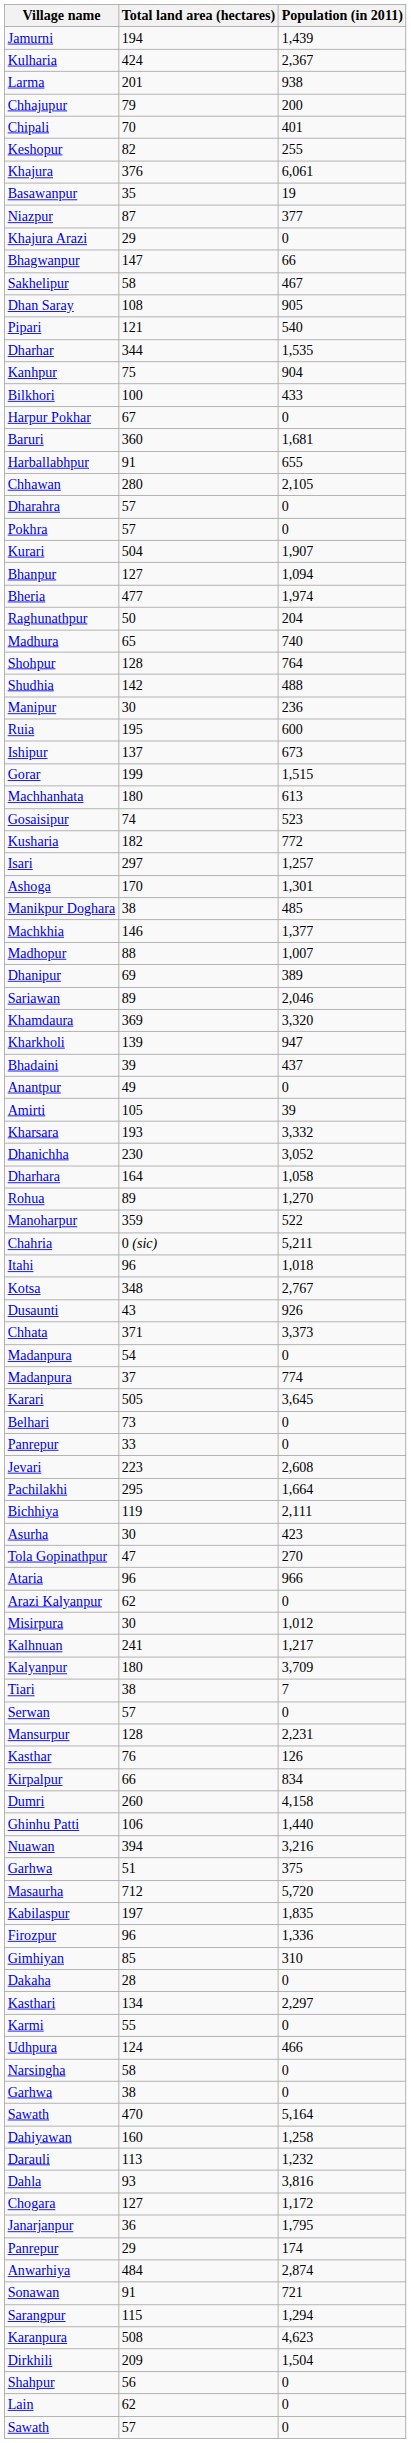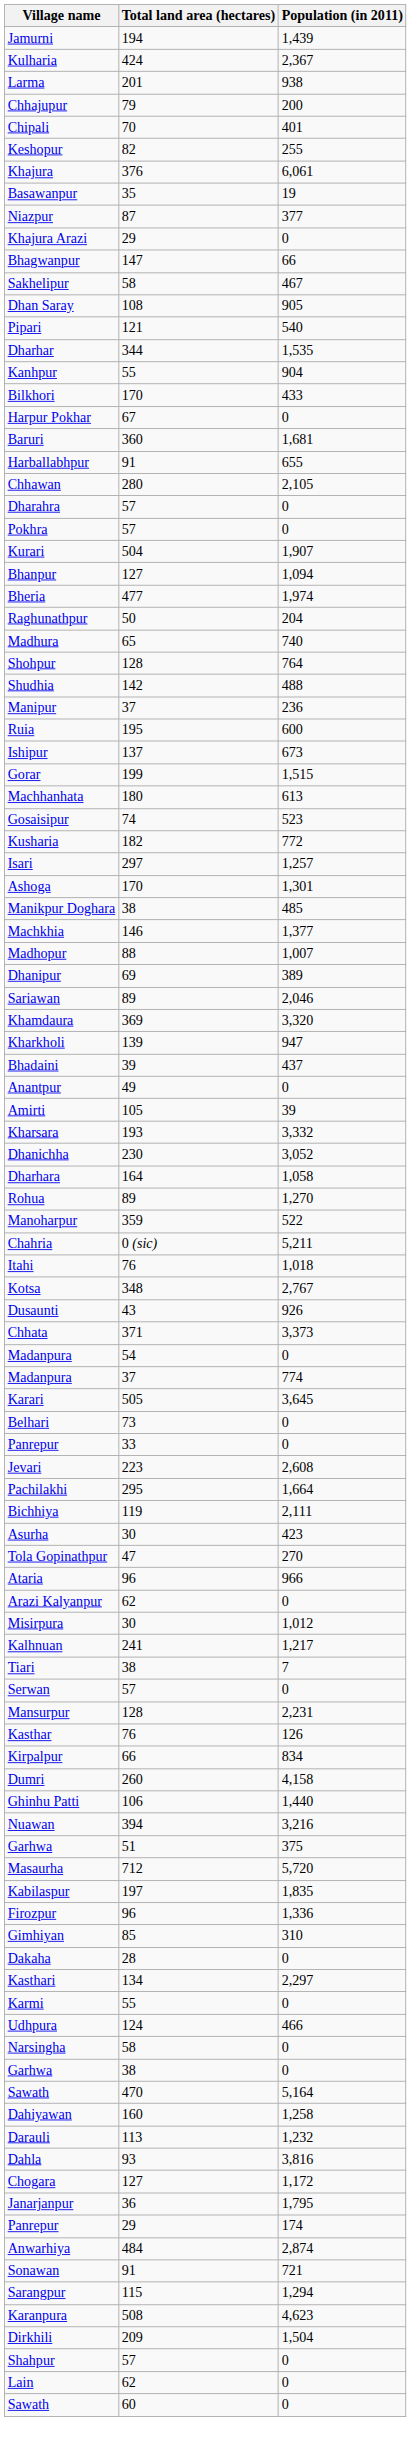 <table class="wikitable sortable">
 <tr>
 <th>Village name</th>
 <th>Total land area (hectares)</th>
 <th>Population (in 2011)</th>
 </tr>
 <tr>
 <td><a href='#'>Jamurni</a></td>
 <td>194</td>
 <td>1,439</td>
 </tr>
 <tr>
 <td><a href='#'>Kulharia</a></td>
 <td>424</td>
 <td>2,367</td>
 </tr>
 <tr>
 <td><a href='#'>Larma</a></td>
 <td>201</td>
 <td>938</td>
 </tr>
 <tr>
 <td><a href='#'>Chhajupur</a></td>
 <td>79</td>
 <td>200</td>
 </tr>
 <tr>
 <td><a href='#'>Chipali</a></td>
 <td>70</td>
 <td>401</td>
 </tr>
 <tr>
 <td><a href='#'>Keshopur</a></td>
 <td>82</td>
 <td>255</td>
 </tr>
 <tr>
 <td><a href='#'>Khajura</a></td>
 <td>376</td>
 <td>6,061</td>
 </tr>
 <tr>
 <td><a href='#'>Basawanpur</a></td>
 <td>35</td>
 <td>19</td>
 </tr>
 <tr>
 <td><a href='#'>Niazpur</a></td>
 <td>87</td>
 <td>377</td>
 </tr>
 <tr>
 <td><a href='#'>Khajura Arazi</a></td>
 <td>29</td>
 <td>0</td>
 </tr>
 <tr>
 <td><a href='#'>Bhagwanpur</a></td>
 <td>147</td>
 <td>66</td>
 </tr>
 <tr>
 <td><a href='#'>Sakhelipur</a></td>
 <td>58</td>
 <td>467</td>
 </tr>
 <tr>
 <td><a href='#'>Dhan Saray</a></td>
 <td>108</td>
 <td>905</td>
 </tr>
 <tr>
 <td><a href='#'>Pipari</a></td>
 <td>121</td>
 <td>540</td>
 </tr>
 <tr>
 <td><a href='#'>Dharhar</a></td>
 <td>344</td>
 <td>1,535</td>
 </tr>
 <tr>
 <td><a href='#'>Kanhpur</a></td>
-<td>75</td>
+<td>55</td>
 <td>904</td>
 </tr>
 <tr>
 <td><a href='#'>Bilkhori</a></td>
-<td>100</td>
+<td>170</td>
 <td>433</td>
 </tr>
 <tr>
 <td><a href='#'>Harpur Pokhar</a></td>
 <td>67</td>
 <td>0</td>
 </tr>
 <tr>
 <td><a href='#'>Baruri</a></td>
 <td>360</td>
 <td>1,681</td>
 </tr>
 <tr>
 <td><a href='#'>Harballabhpur</a></td>
 <td>91</td>
 <td>655</td>
 </tr>
 <tr>
 <td><a href='#'>Chhawan</a></td>
 <td>280</td>
 <td>2,105</td>
 </tr>
 <tr>
 <td><a href='#'>Dharahra</a></td>
 <td>57</td>
 <td>0</td>
 </tr>
 <tr>
 <td><a href='#'>Pokhra</a></td>
 <td>57</td>
 <td>0</td>
 </tr>
 <tr>
 <td><a href='#'>Kurari</a></td>
 <td>504</td>
 <td>1,907</td>
 </tr>
 <tr>
 <td><a href='#'>Bhanpur</a></td>
 <td>127</td>
 <td>1,094</td>
 </tr>
 <tr>
 <td><a href='#'>Bheria</a></td>
 <td>477</td>
 <td>1,974</td>
 </tr>
 <tr>
 <td><a href='#'>Raghunathpur</a></td>
 <td>50</td>
 <td>204</td>
 </tr>
 <tr>
 <td><a href='#'>Madhura</a></td>
 <td>65</td>
 <td>740</td>
 </tr>
 <tr>
 <td><a href='#'>Shohpur</a></td>
 <td>128</td>
 <td>764</td>
 </tr>
 <tr>
 <td><a href='#'>Shudhia</a></td>
 <td>142</td>
 <td>488</td>
 </tr>
 <tr>
 <td><a href='#'>Manipur</a></td>
-<td>30</td>
+<td>37</td>
 <td>236</td>
 </tr>
 <tr>
 <td><a href='#'>Ruia</a></td>
 <td>195</td>
 <td>600</td>
 </tr>
 <tr>
 <td><a href='#'>Ishipur</a></td>
 <td>137</td>
 <td>673</td>
 </tr>
 <tr>
 <td><a href='#'>Gorar</a></td>
 <td>199</td>
 <td>1,515</td>
 </tr>
 <tr>
 <td><a href='#'>Machhanhata</a></td>
 <td>180</td>
 <td>613</td>
 </tr>
 <tr>
 <td><a href='#'>Gosaisipur</a></td>
 <td>74</td>
 <td>523</td>
 </tr>
 <tr>
 <td><a href='#'>Kusharia</a></td>
 <td>182</td>
 <td>772</td>
 </tr>
 <tr>
 <td><a href='#'>Isari</a></td>
 <td>297</td>
 <td>1,257</td>
 </tr>
 <tr>
 <td><a href='#'>Ashoga</a></td>
 <td>170</td>
 <td>1,301</td>
 </tr>
 <tr>
 <td><a href='#'>Manikpur Doghara</a></td>
 <td>38</td>
 <td>485</td>
 </tr>
 <tr>
 <td><a href='#'>Machkhia</a></td>
 <td>146</td>
 <td>1,377</td>
 </tr>
 <tr>
 <td><a href='#'>Madhopur</a></td>
 <td>88</td>
 <td>1,007</td>
 </tr>
 <tr>
 <td><a href='#'>Dhanipur</a></td>
 <td>69</td>
 <td>389</td>
 </tr>
 <tr>
 <td><a href='#'>Sariawan</a></td>
 <td>89</td>
 <td>2,046</td>
 </tr>
 <tr>
 <td><a href='#'>Khamdaura</a></td>
 <td>369</td>
 <td>3,320</td>
 </tr>
 <tr>
 <td><a href='#'>Kharkholi</a></td>
 <td>139</td>
 <td>947</td>
 </tr>
 <tr>
 <td><a href='#'>Bhadaini</a></td>
 <td>39</td>
 <td>437</td>
 </tr>
 <tr>
 <td><a href='#'>Anantpur</a></td>
 <td>49</td>
 <td>0</td>
 </tr>
 <tr>
 <td><a href='#'>Amirti</a></td>
 <td>105</td>
 <td>39</td>
 </tr>
 <tr>
 <td><a href='#'>Kharsara</a></td>
 <td>193</td>
 <td>3,332</td>
 </tr>
 <tr>
 <td><a href='#'>Dhanichha</a></td>
 <td>230</td>
 <td>3,052</td>
 </tr>
 <tr>
 <td><a href='#'>Dharhara</a></td>
 <td>164</td>
 <td>1,058</td>
 </tr>
 <tr>
 <td><a href='#'>Rohua</a></td>
 <td>89</td>
 <td>1,270</td>
 </tr>
 <tr>
 <td><a href='#'>Manoharpur</a></td>
 <td>359</td>
 <td>522</td>
 </tr>
 <tr>
 <td><a href='#'>Chahria</a></td>
 <td>0 <em>(sic)</em></td>
 <td>5,211</td>
 </tr>
 <tr>
 <td><a href='#'>Itahi</a></td>
-<td>96</td>
+<td>76</td>
 <td>1,018</td>
 </tr>
 <tr>
 <td><a href='#'>Kotsa</a></td>
 <td>348</td>
 <td>2,767</td>
 </tr>
 <tr>
 <td><a href='#'>Dusaunti</a></td>
 <td>43</td>
 <td>926</td>
 </tr>
 <tr>
 <td><a href='#'>Chhata</a></td>
 <td>371</td>
 <td>3,373</td>
 </tr>
 <tr>
 <td><a href='#'>Madanpura</a></td>
 <td>54</td>
 <td>0</td>
 </tr>
 <tr>
 <td><a href='#'>Madanpura</a></td>
 <td>37</td>
 <td>774</td>
 </tr>
 <tr>
 <td><a href='#'>Karari</a></td>
 <td>505</td>
 <td>3,645</td>
 </tr>
 <tr>
 <td><a href='#'>Belhari</a></td>
 <td>73</td>
 <td>0</td>
 </tr>
 <tr>
 <td><a href='#'>Panrepur</a></td>
 <td>33</td>
 <td>0</td>
 </tr>
 <tr>
 <td><a href='#'>Jevari</a></td>
 <td>223</td>
 <td>2,608</td>
 </tr>
 <tr>
 <td><a href='#'>Pachilakhi</a></td>
 <td>295</td>
 <td>1,664</td>
 </tr>
 <tr>
 <td><a href='#'>Bichhiya</a></td>
 <td>119</td>
 <td>2,111</td>
 </tr>
 <tr>
 <td><a href='#'>Asurha</a></td>
 <td>30</td>
 <td>423</td>
 </tr>
 <tr>
 <td><a href='#'>Tola Gopinathpur</a></td>
 <td>47</td>
 <td>270</td>
 </tr>
 <tr>
 <td><a href='#'>Ataria</a></td>
 <td>96</td>
 <td>966</td>
 </tr>
 <tr>
 <td><a href='#'>Arazi Kalyanpur</a></td>
 <td>62</td>
 <td>0</td>
 </tr>
 <tr>
 <td><a href='#'>Misirpura</a></td>
 <td>30</td>
 <td>1,012</td>
 </tr>
 <tr>
 <td><a href='#'>Kalhnuan</a></td>
 <td>241</td>
 <td>1,217</td>
-</tr>
-<tr>
-<td><a href='#'>Kalyanpur</a></td>
-<td>180</td>
-<td>3,709</td>
 </tr>
 <tr>
 <td><a href='#'>Tiari</a></td>
 <td>38</td>
 <td>7</td>
 </tr>
 <tr>
 <td><a href='#'>Serwan</a></td>
 <td>57</td>
 <td>0</td>
 </tr>
 <tr>
 <td><a href='#'>Mansurpur</a></td>
 <td>128</td>
 <td>2,231</td>
 </tr>
 <tr>
 <td><a href='#'>Kasthar</a></td>
 <td>76</td>
 <td>126</td>
 </tr>
 <tr>
 <td><a href='#'>Kirpalpur</a></td>
 <td>66</td>
 <td>834</td>
 </tr>
 <tr>
 <td><a href='#'>Dumri</a></td>
 <td>260</td>
 <td>4,158</td>
 </tr>
 <tr>
 <td><a href='#'>Ghinhu Patti</a></td>
 <td>106</td>
 <td>1,440</td>
 </tr>
 <tr>
 <td><a href='#'>Nuawan</a></td>
 <td>394</td>
 <td>3,216</td>
 </tr>
 <tr>
 <td><a href='#'>Garhwa</a></td>
 <td>51</td>
 <td>375</td>
 </tr>
 <tr>
 <td><a href='#'>Masaurha</a></td>
 <td>712</td>
 <td>5,720</td>
 </tr>
 <tr>
 <td><a href='#'>Kabilaspur</a></td>
 <td>197</td>
 <td>1,835</td>
 </tr>
 <tr>
 <td><a href='#'>Firozpur</a></td>
 <td>96</td>
 <td>1,336</td>
 </tr>
 <tr>
 <td><a href='#'>Gimhiyan</a></td>
 <td>85</td>
 <td>310</td>
 </tr>
 <tr>
 <td><a href='#'>Dakaha</a></td>
 <td>28</td>
 <td>0</td>
 </tr>
 <tr>
 <td><a href='#'>Kasthari</a></td>
 <td>134</td>
 <td>2,297</td>
 </tr>
 <tr>
 <td><a href='#'>Karmi</a></td>
 <td>55</td>
 <td>0</td>
 </tr>
 <tr>
 <td><a href='#'>Udhpura</a></td>
 <td>124</td>
 <td>466</td>
 </tr>
 <tr>
 <td><a href='#'>Narsingha</a></td>
 <td>58</td>
 <td>0</td>
 </tr>
 <tr>
 <td><a href='#'>Garhwa</a></td>
 <td>38</td>
 <td>0</td>
 </tr>
 <tr>
 <td><a href='#'>Sawath</a></td>
 <td>470</td>
 <td>5,164</td>
 </tr>
 <tr>
 <td><a href='#'>Dahiyawan</a></td>
 <td>160</td>
 <td>1,258</td>
 </tr>
 <tr>
 <td><a href='#'>Darauli</a></td>
 <td>113</td>
 <td>1,232</td>
 </tr>
 <tr>
 <td><a href='#'>Dahla</a></td>
 <td>93</td>
 <td>3,816</td>
 </tr>
 <tr>
 <td><a href='#'>Chogara</a></td>
 <td>127</td>
 <td>1,172</td>
 </tr>
 <tr>
 <td><a href='#'>Janarjanpur</a></td>
 <td>36</td>
 <td>1,795</td>
 </tr>
 <tr>
 <td><a href='#'>Panrepur</a></td>
 <td>29</td>
 <td>174</td>
 </tr>
 <tr>
 <td><a href='#'>Anwarhiya</a></td>
 <td>484</td>
 <td>2,874</td>
 </tr>
 <tr>
 <td><a href='#'>Sonawan</a></td>
 <td>91</td>
 <td>721</td>
 </tr>
 <tr>
 <td><a href='#'>Sarangpur</a></td>
 <td>115</td>
 <td>1,294</td>
 </tr>
 <tr>
 <td><a href='#'>Karanpura</a></td>
 <td>508</td>
 <td>4,623</td>
 </tr>
 <tr>
 <td><a href='#'>Dirkhili</a></td>
 <td>209</td>
 <td>1,504</td>
 </tr>
 <tr>
 <td><a href='#'>Shahpur</a></td>
-<td>56</td>
+<td>57</td>
 <td>0</td>
 </tr>
 <tr>
 <td><a href='#'>Lain</a></td>
 <td>62</td>
 <td>0</td>
 </tr>
 <tr>
 <td><a href='#'>Sawath</a></td>
-<td>57</td>
+<td>60</td>
 <td>0</td>
 </tr>
 </table>
